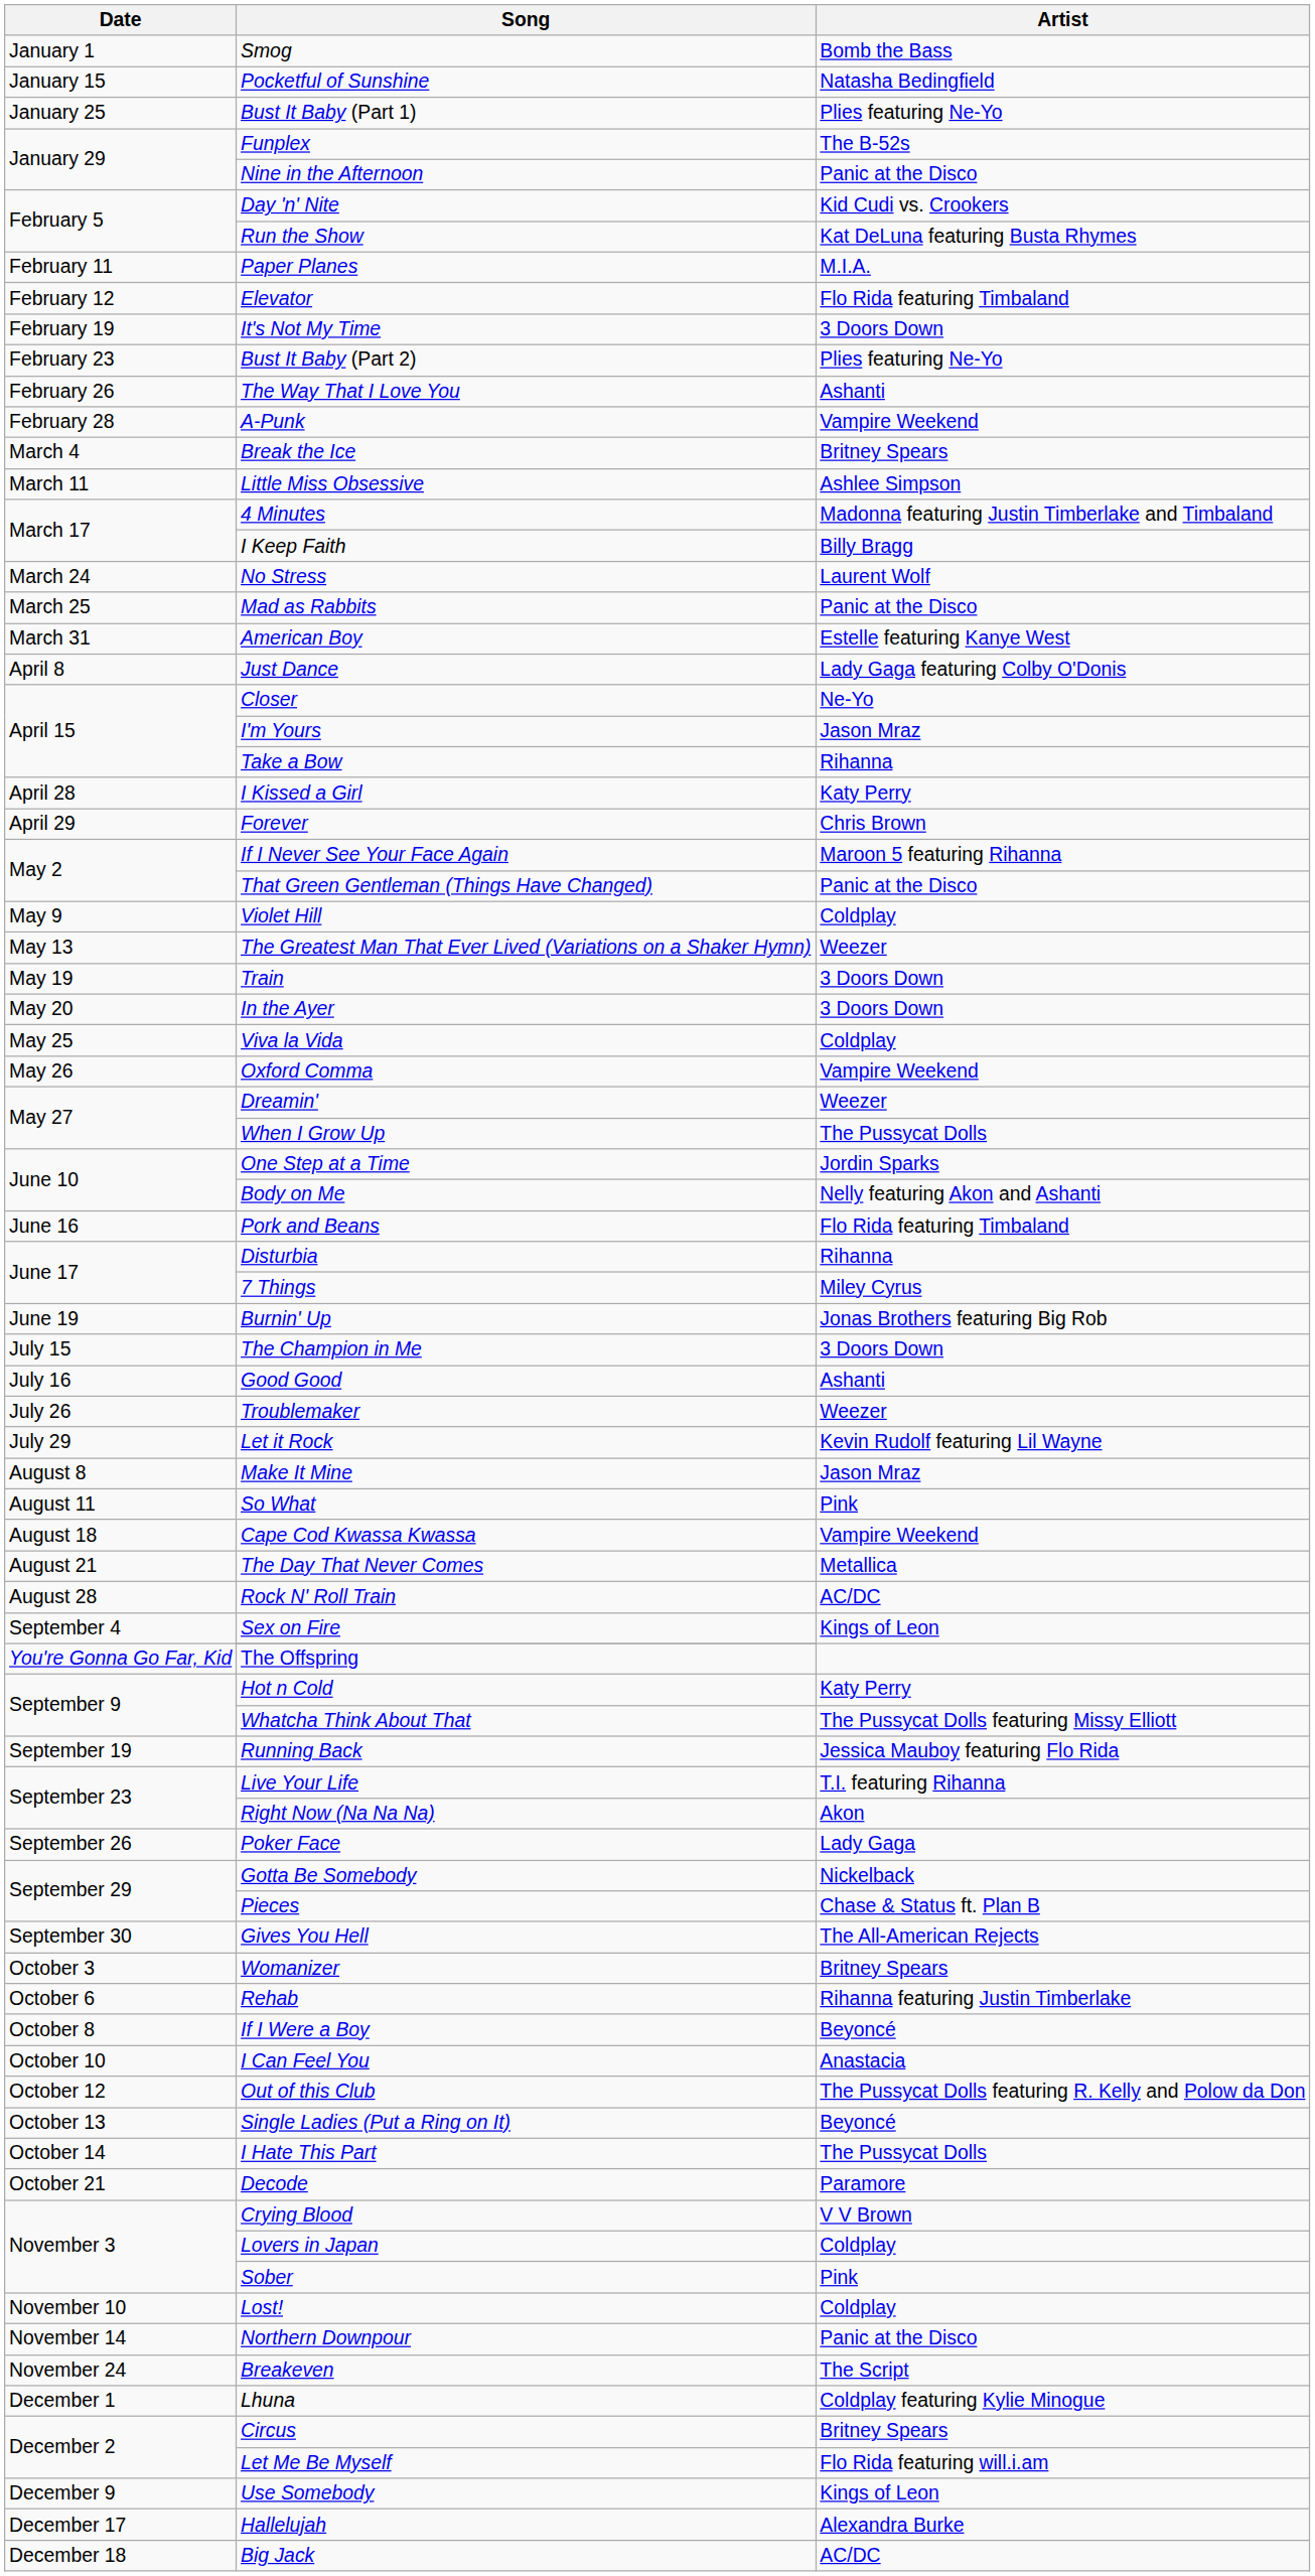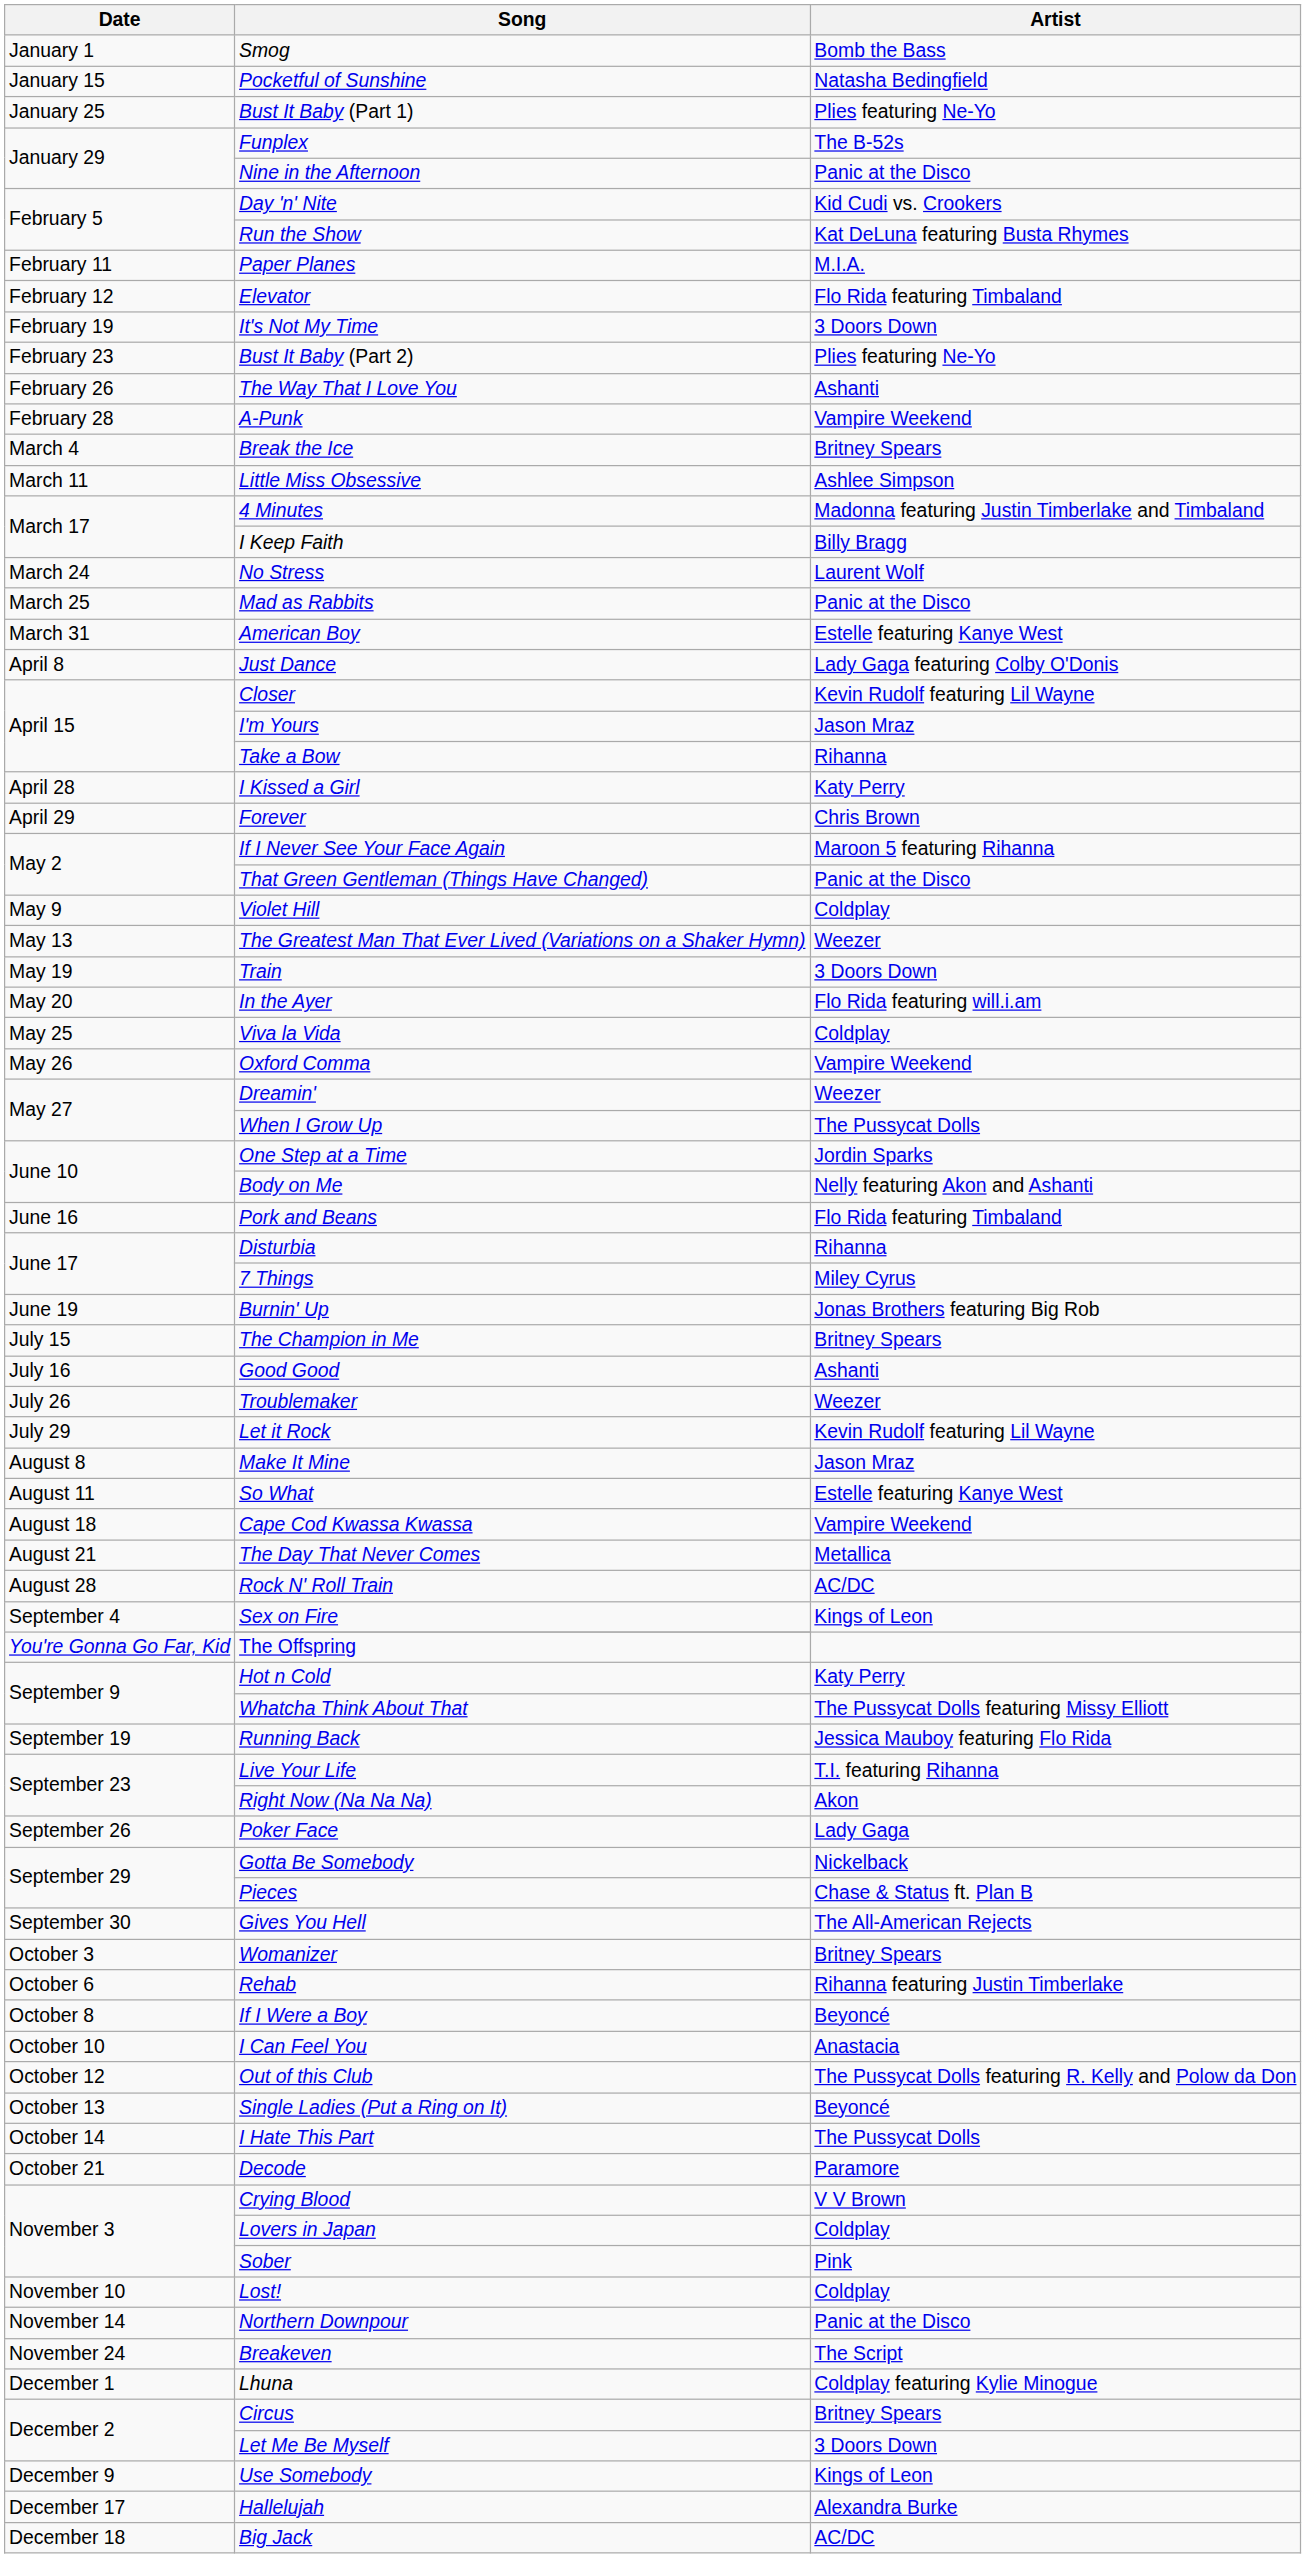 <table class="wikitable" style="text-align: left;">
 <tr>
 <th>Date</th>
 <th>Song</th>
 <th>Artist</th>
 </tr>
 <tr>
 <td>January 1</td>
 <td><em>Smog</em></td>
 <td><a href='#'>Bomb the Bass</a></td>
 </tr>
 <tr>
 <td>January 15</td>
 <td><em><a href='#'>Pocketful of Sunshine</a></em></td>
 <td><a href='#'>Natasha Bedingfield</a></td>
 </tr>
 <tr>
 <td>January 25</td>
 <td><em><a href='#'>Bust It Baby</a></em> (Part 1)</td>
 <td><a href='#'>Plies</a> featuring <a href='#'>Ne-Yo</a></td>
 </tr>
 <tr>
 <td rowspan="2">January 29</td>
 <td><em><a href='#'>Funplex</a></em></td>
 <td><a href='#'>The B-52s</a></td>
 </tr>
 <tr>
 <td><em><a href='#'>Nine in the Afternoon</a></em></td>
 <td><a href='#'>Panic at the Disco</a></td>
 </tr>
 <tr>
 <td rowspan="2">February 5</td>
 <td><em><a href='#'>Day 'n' Nite</a></em></td>
 <td><a href='#'>Kid Cudi</a> vs. <a href='#'>Crookers</a></td>
 </tr>
 <tr>
 <td><em><a href='#'>Run the Show</a></em></td>
 <td><a href='#'>Kat DeLuna</a> featuring <a href='#'>Busta Rhymes</a></td>
 </tr>
 <tr>
 <td>February 11</td>
 <td><em><a href='#'>Paper Planes</a></em></td>
 <td><a href='#'>M.I.A.</a></td>
 </tr>
 <tr>
 <td>February 12</td>
 <td><em><a href='#'>Elevator</a></em></td>
 <td><a href='#'>Flo Rida</a> featuring <a href='#'>Timbaland</a></td>
 </tr>
 <tr>
 <td>February 19</td>
 <td><em><a href='#'>It's Not My Time</a></em></td>
 <td><a href='#'>3 Doors Down</a></td>
 </tr>
 <tr>
 <td>February 23</td>
 <td><em><a href='#'>Bust It Baby</a></em> (Part 2)</td>
 <td><a href='#'>Plies</a> featuring <a href='#'>Ne-Yo</a></td>
 </tr>
 <tr>
 <td>February 26</td>
 <td><em><a href='#'>The Way That I Love You</a></em></td>
 <td><a href='#'>Ashanti</a></td>
 </tr>
 <tr>
 <td>February 28</td>
 <td><em><a href='#'>A-Punk</a></em></td>
 <td><a href='#'>Vampire Weekend</a></td>
 </tr>
 <tr>
 <td>March 4</td>
 <td><em><a href='#'>Break the Ice</a></em></td>
 <td><a href='#'>Britney Spears</a></td>
 </tr>
 <tr>
 <td>March 11</td>
 <td><em><a href='#'>Little Miss Obsessive</a></em></td>
 <td><a href='#'>Ashlee Simpson</a></td>
 </tr>
 <tr>
 <td rowspan="2">March 17</td>
 <td><em><a href='#'>4 Minutes</a></em></td>
 <td><a href='#'>Madonna</a> featuring <a href='#'>Justin Timberlake</a> and <a href='#'>Timbaland</a></td>
 </tr>
 <tr>
 <td><em>I Keep Faith</em></td>
 <td><a href='#'>Billy Bragg</a></td>
 </tr>
 <tr>
 <td>March 24</td>
 <td><em><a href='#'>No Stress</a></em></td>
 <td><a href='#'>Laurent Wolf</a></td>
 </tr>
 <tr>
 <td>March 25</td>
 <td><em><a href='#'>Mad as Rabbits</a></em></td>
 <td><a href='#'>Panic at the Disco</a></td>
 </tr>
 <tr>
 <td>March 31</td>
 <td><em><a href='#'>American Boy</a></em></td>
 <td><a href='#'>Estelle</a> featuring <a href='#'>Kanye West</a></td>
 </tr>
 <tr>
 <td>April 8</td>
 <td><em><a href='#'>Just Dance</a></em></td>
 <td><a href='#'>Lady Gaga</a> featuring <a href='#'>Colby O'Donis</a></td>
 </tr>
 <tr>
 <td rowspan="3">April 15</td>
 <td><em><a href='#'>Closer</a></em></td>
-<td><a href='#'>Ne-Yo</a></td>
+<td><a href='#'>Kevin Rudolf</a> featuring <a href='#'>Lil Wayne</a></td>
 </tr>
 <tr>
 <td><em><a href='#'>I'm Yours</a></em></td>
 <td><a href='#'>Jason Mraz</a></td>
 </tr>
 <tr>
 <td><em><a href='#'>Take a Bow</a></em></td>
 <td><a href='#'>Rihanna</a></td>
 </tr>
 <tr>
 <td>April 28</td>
 <td><em><a href='#'>I Kissed a Girl</a></em></td>
 <td><a href='#'>Katy Perry</a></td>
 </tr>
 <tr>
 <td>April 29</td>
 <td><em><a href='#'>Forever</a></em></td>
 <td><a href='#'>Chris Brown</a></td>
 </tr>
 <tr>
 <td rowspan="2">May 2</td>
 <td><em><a href='#'>If I Never See Your Face Again</a></em></td>
 <td><a href='#'>Maroon 5</a> featuring <a href='#'>Rihanna</a></td>
 </tr>
 <tr>
 <td><em><a href='#'>That Green Gentleman (Things Have Changed)</a></em></td>
 <td><a href='#'>Panic at the Disco</a></td>
 </tr>
 <tr>
 <td>May 9</td>
 <td><em><a href='#'>Violet Hill</a></em></td>
 <td><a href='#'>Coldplay</a></td>
 </tr>
 <tr>
 <td>May 13</td>
 <td><em><a href='#'>The Greatest Man That Ever Lived (Variations on a Shaker Hymn)</a></em></td>
 <td><a href='#'>Weezer</a></td>
 </tr>
 <tr>
 <td>May 19</td>
 <td><em><a href='#'>Train</a></em></td>
 <td><a href='#'>3 Doors Down</a></td>
 </tr>
 <tr>
 <td>May 20</td>
 <td><em><a href='#'>In the Ayer</a></em></td>
-<td><a href='#'>3 Doors Down</a></td>
+<td><a href='#'>Flo Rida</a> featuring <a href='#'>will.i.am</a></td>
 </tr>
 <tr>
 <td>May 25</td>
 <td><em><a href='#'>Viva la Vida</a></em></td>
 <td><a href='#'>Coldplay</a></td>
 </tr>
 <tr>
 <td>May 26</td>
 <td><em><a href='#'>Oxford Comma</a></em></td>
 <td><a href='#'>Vampire Weekend</a></td>
 </tr>
 <tr>
 <td rowspan="2">May 27</td>
 <td><em><a href='#'>Dreamin'</a></em></td>
 <td><a href='#'>Weezer</a></td>
 </tr>
 <tr>
 <td><em><a href='#'>When I Grow Up</a></em></td>
 <td><a href='#'>The Pussycat Dolls</a></td>
 </tr>
 <tr>
 <td rowspan="2">June 10</td>
 <td><em><a href='#'>One Step at a Time</a></em></td>
 <td><a href='#'>Jordin Sparks</a></td>
 </tr>
 <tr>
 <td><em><a href='#'>Body on Me</a></em></td>
 <td><a href='#'>Nelly</a> featuring <a href='#'>Akon</a> and <a href='#'>Ashanti</a></td>
 </tr>
 <tr>
 <td>June 16</td>
 <td><em><a href='#'>Pork and Beans</a></em></td>
 <td><a href='#'>Flo Rida</a> featuring <a href='#'>Timbaland</a></td>
 </tr>
 <tr>
 <td rowspan="2">June 17</td>
 <td><em><a href='#'>Disturbia</a></em></td>
 <td><a href='#'>Rihanna</a></td>
 </tr>
 <tr>
 <td><em><a href='#'>7 Things</a></em></td>
 <td><a href='#'>Miley Cyrus</a></td>
 </tr>
 <tr>
 <td>June 19</td>
 <td><em><a href='#'>Burnin' Up</a></em></td>
 <td><a href='#'>Jonas Brothers</a> featuring Big Rob</td>
 </tr>
 <tr>
 <td>July 15</td>
 <td><em><a href='#'>The Champion in Me</a></em></td>
-<td><a href='#'>3 Doors Down</a></td>
+<td><a href='#'>Britney Spears</a></td>
 </tr>
 <tr>
 <td>July 16</td>
 <td><em><a href='#'>Good Good</a></em></td>
 <td><a href='#'>Ashanti</a></td>
 </tr>
 <tr>
 <td>July 26</td>
 <td><em><a href='#'>Troublemaker</a></em></td>
 <td><a href='#'>Weezer</a></td>
 </tr>
 <tr>
 <td>July 29</td>
 <td><em><a href='#'>Let it Rock</a></em></td>
 <td><a href='#'>Kevin Rudolf</a> featuring <a href='#'>Lil Wayne</a></td>
 </tr>
 <tr>
 <td>August 8</td>
 <td><em><a href='#'>Make It Mine</a></em></td>
 <td><a href='#'>Jason Mraz</a></td>
 </tr>
 <tr>
 <td>August 11</td>
 <td><em><a href='#'>So What</a></em></td>
-<td><a href='#'>Pink</a></td>
+<td><a href='#'>Estelle</a> featuring <a href='#'>Kanye West</a></td>
 </tr>
 <tr>
 <td>August 18</td>
 <td><em><a href='#'>Cape Cod Kwassa Kwassa</a></em></td>
 <td><a href='#'>Vampire Weekend</a></td>
 </tr>
 <tr>
 <td>August 21</td>
 <td><em><a href='#'>The Day That Never Comes</a></em></td>
 <td><a href='#'>Metallica</a></td>
 </tr>
 <tr>
 <td>August 28</td>
 <td><em><a href='#'>Rock N' Roll Train</a></em></td>
 <td><a href='#'>AC/DC</a></td>
 </tr>
 <tr>
 <td rowspan="2">September 4</td>
 <td><em><a href='#'>Sex on Fire</a></em></td>
 <td><a href='#'>Kings of Leon</a></td>
 </tr>
 <tr>
 </tr>
 <tr>
 <td><em><a href='#'>You're Gonna Go Far, Kid</a></em></td>
 <td><a href='#'>The Offspring</a></td>
 </tr>
 <tr>
 <td rowspan="2">September 9</td>
 <td><em><a href='#'>Hot n Cold</a></em></td>
 <td><a href='#'>Katy Perry</a></td>
 </tr>
 <tr>
 <td><em><a href='#'>Whatcha Think About That</a></em></td>
 <td><a href='#'>The Pussycat Dolls</a> featuring <a href='#'>Missy Elliott</a></td>
 </tr>
 <tr>
 <td>September 19</td>
 <td><em><a href='#'>Running Back</a></em></td>
 <td><a href='#'>Jessica Mauboy</a> featuring <a href='#'>Flo Rida</a></td>
 </tr>
 <tr>
 <td rowspan="2">September 23</td>
 <td><em><a href='#'>Live Your Life</a></em></td>
 <td><a href='#'>T.I.</a> featuring <a href='#'>Rihanna</a></td>
 </tr>
 <tr>
 <td><em><a href='#'>Right Now (Na Na Na)</a></em></td>
 <td><a href='#'>Akon</a></td>
 </tr>
 <tr>
 <td>September 26</td>
 <td><em><a href='#'>Poker Face</a></em></td>
 <td><a href='#'>Lady Gaga</a></td>
 </tr>
 <tr>
 <td rowspan="2">September 29</td>
 <td><em><a href='#'>Gotta Be Somebody</a></em></td>
 <td><a href='#'>Nickelback</a></td>
 </tr>
 <tr>
 <td><em><a href='#'>Pieces</a></em></td>
 <td><a href='#'>Chase & Status</a> ft. <a href='#'>Plan B</a></td>
 </tr>
 <tr>
 <td>September 30</td>
 <td><em><a href='#'>Gives You Hell</a></em></td>
 <td><a href='#'>The All-American Rejects</a></td>
 </tr>
 <tr>
 <td>October 3</td>
 <td><em><a href='#'>Womanizer</a></em></td>
 <td><a href='#'>Britney Spears</a></td>
 </tr>
 <tr>
 <td>October 6</td>
 <td><em><a href='#'>Rehab</a></em></td>
 <td><a href='#'>Rihanna</a> featuring <a href='#'>Justin Timberlake</a></td>
 </tr>
 <tr>
 <td>October 8</td>
 <td><em><a href='#'>If I Were a Boy</a></em></td>
 <td><a href='#'>Beyoncé</a></td>
 </tr>
 <tr>
 <td>October 10</td>
 <td><em><a href='#'>I Can Feel You</a></em></td>
 <td><a href='#'>Anastacia</a></td>
 </tr>
 <tr>
 <td>October 12</td>
 <td><em><a href='#'>Out of this Club</a></em></td>
 <td><a href='#'>The Pussycat Dolls</a> featuring <a href='#'>R. Kelly</a> and <a href='#'>Polow da Don</a></td>
 </tr>
 <tr>
 <td>October 13</td>
 <td><em><a href='#'>Single Ladies (Put a Ring on It)</a></em></td>
 <td><a href='#'>Beyoncé</a></td>
 </tr>
 <tr>
 <td>October 14</td>
 <td><em><a href='#'>I Hate This Part</a></em></td>
 <td><a href='#'>The Pussycat Dolls</a></td>
 </tr>
 <tr>
 <td>October 21</td>
 <td><em><a href='#'>Decode</a></em></td>
 <td><a href='#'>Paramore</a></td>
 </tr>
 <tr>
 <td rowspan="3">November 3</td>
 <td><em><a href='#'>Crying Blood</a></em></td>
 <td><a href='#'>V V Brown</a></td>
 </tr>
 <tr>
 <td><em><a href='#'>Lovers in Japan</a></em></td>
 <td><a href='#'>Coldplay</a></td>
 </tr>
 <tr>
 <td><em><a href='#'>Sober</a></em></td>
 <td><a href='#'>Pink</a></td>
 </tr>
 <tr>
 <td>November 10</td>
 <td><em><a href='#'>Lost!</a></em></td>
 <td><a href='#'>Coldplay</a></td>
 </tr>
 <tr>
 <td>November 14</td>
 <td><em><a href='#'>Northern Downpour</a></em></td>
 <td><a href='#'>Panic at the Disco</a></td>
 </tr>
 <tr>
 <td>November 24</td>
 <td><em><a href='#'>Breakeven</a></em></td>
 <td><a href='#'>The Script</a></td>
 </tr>
 <tr>
 <td>December 1</td>
 <td><em>Lhuna</em></td>
 <td><a href='#'>Coldplay</a> featuring <a href='#'>Kylie Minogue</a></td>
 </tr>
 <tr>
 <td rowspan="2">December 2</td>
 <td><em><a href='#'>Circus</a></em></td>
 <td><a href='#'>Britney Spears</a></td>
 </tr>
 <tr>
 <td><em><a href='#'>Let Me Be Myself</a></em></td>
-<td><a href='#'>Flo Rida</a> featuring <a href='#'>will.i.am</a></td>
+<td><a href='#'>3 Doors Down</a></td>
 </tr>
 <tr>
 <td>December 9</td>
 <td><em><a href='#'>Use Somebody</a></em></td>
 <td><a href='#'>Kings of Leon</a></td>
 </tr>
 <tr>
 <td>December 17</td>
 <td><em><a href='#'>Hallelujah</a></em></td>
 <td><a href='#'>Alexandra Burke</a></td>
 </tr>
 <tr>
 <td>December 18</td>
 <td><em><a href='#'>Big Jack</a></em></td>
 <td><a href='#'>AC/DC</a></td>
 </tr>
 </table>
